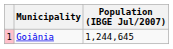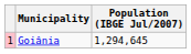 <table class="wikitable">
 <tr>
 <th></th>
 <th>Municipality</th>
 <th>Population<br>(IBGE Jul/2007)</th>
 </tr>
 <tr>
 <td align="right" style="background: pink;">1</td>
 <td><a href='#'>Goiânia</a></td>
-<td>1,244,645</td>
+<td>1,294,645</td>
 </tr>
 </table>
